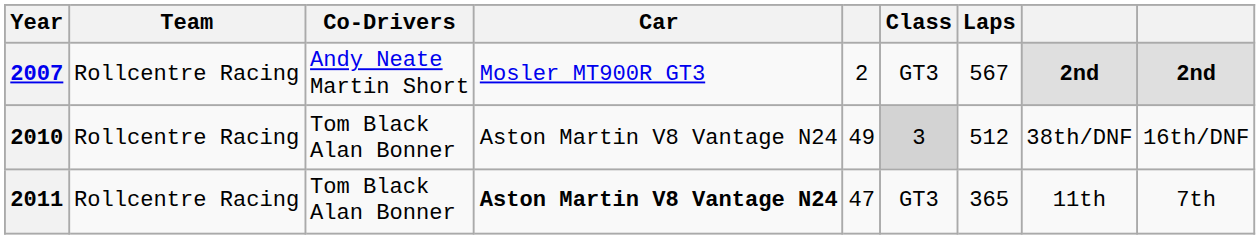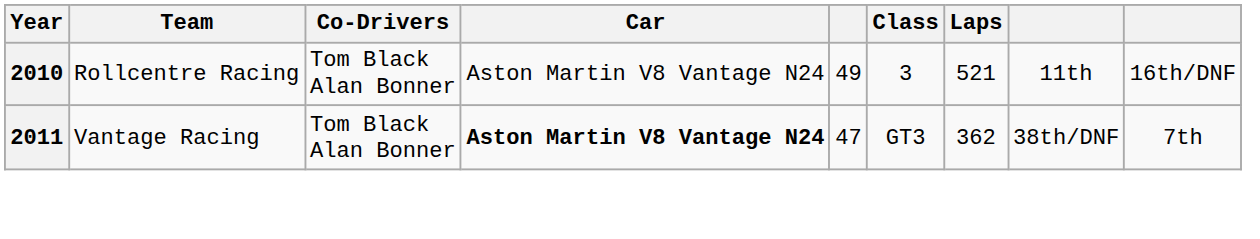 <table class="wikitable" style="font-size:90%">
 <tr>
 <th>Year</th>
 <th>Team</th>
 <th>Co-Drivers</th>
 <th>Car</th>
 <th></th>
 <th>Class</th>
 <th>Laps</th>
 <th></th>
 <th></th>
 </tr>
 <tr style="text-align:center;">
-<th><a href='#'>2007</a></th>
-<td align="left"> Rollcentre Racing</td>
-<td align="left"> <a href='#'>Andy Neate</a><br> Martin Short</td>
-<td align="left"><a href='#'>Mosler MT900R GT3</a></td>
-<td>2</td>
-<td>GT3</td>
-<td>567</td>
-<td style="background:#dfdfdf;"><strong>2nd</strong></td>
-<td style="background:#dfdfdf;"><strong>2nd</strong></td>
-</tr>
-<tr style="text-align:center;">
 <th>2010</th>
 <td align="left"> Rollcentre Racing</td>
 <td align="left"> Tom Black<br> Alan Bonner</td>
 <td align="left">Aston Martin V8 Vantage N24</td>
 <td>49</td>
-<td style="background: lightgrey;">3</td>
-<td>512</td>
-<td>38th/DNF</td>
+<td>3</td>
+<td>521</td>
+<td>11th</td>
 <td>16th/DNF</td>
 </tr>
 <tr style="text-align:center;">
 <th>2011</th>
-<td align="left"> Rollcentre Racing</td>
+<td align="left"> Vantage Racing</td>
 <td align="left"> Tom Black<br> Alan Bonner</td>
 <td align="left"><strong>Aston Martin V8 Vantage N24</strong></td>
 <td>47</td>
 <td>GT3</td>
-<td>365</td>
-<td>11th</td>
+<td>362</td>
+<td>38th/DNF</td>
 <td>7th</td>
 </tr>
 </table>
